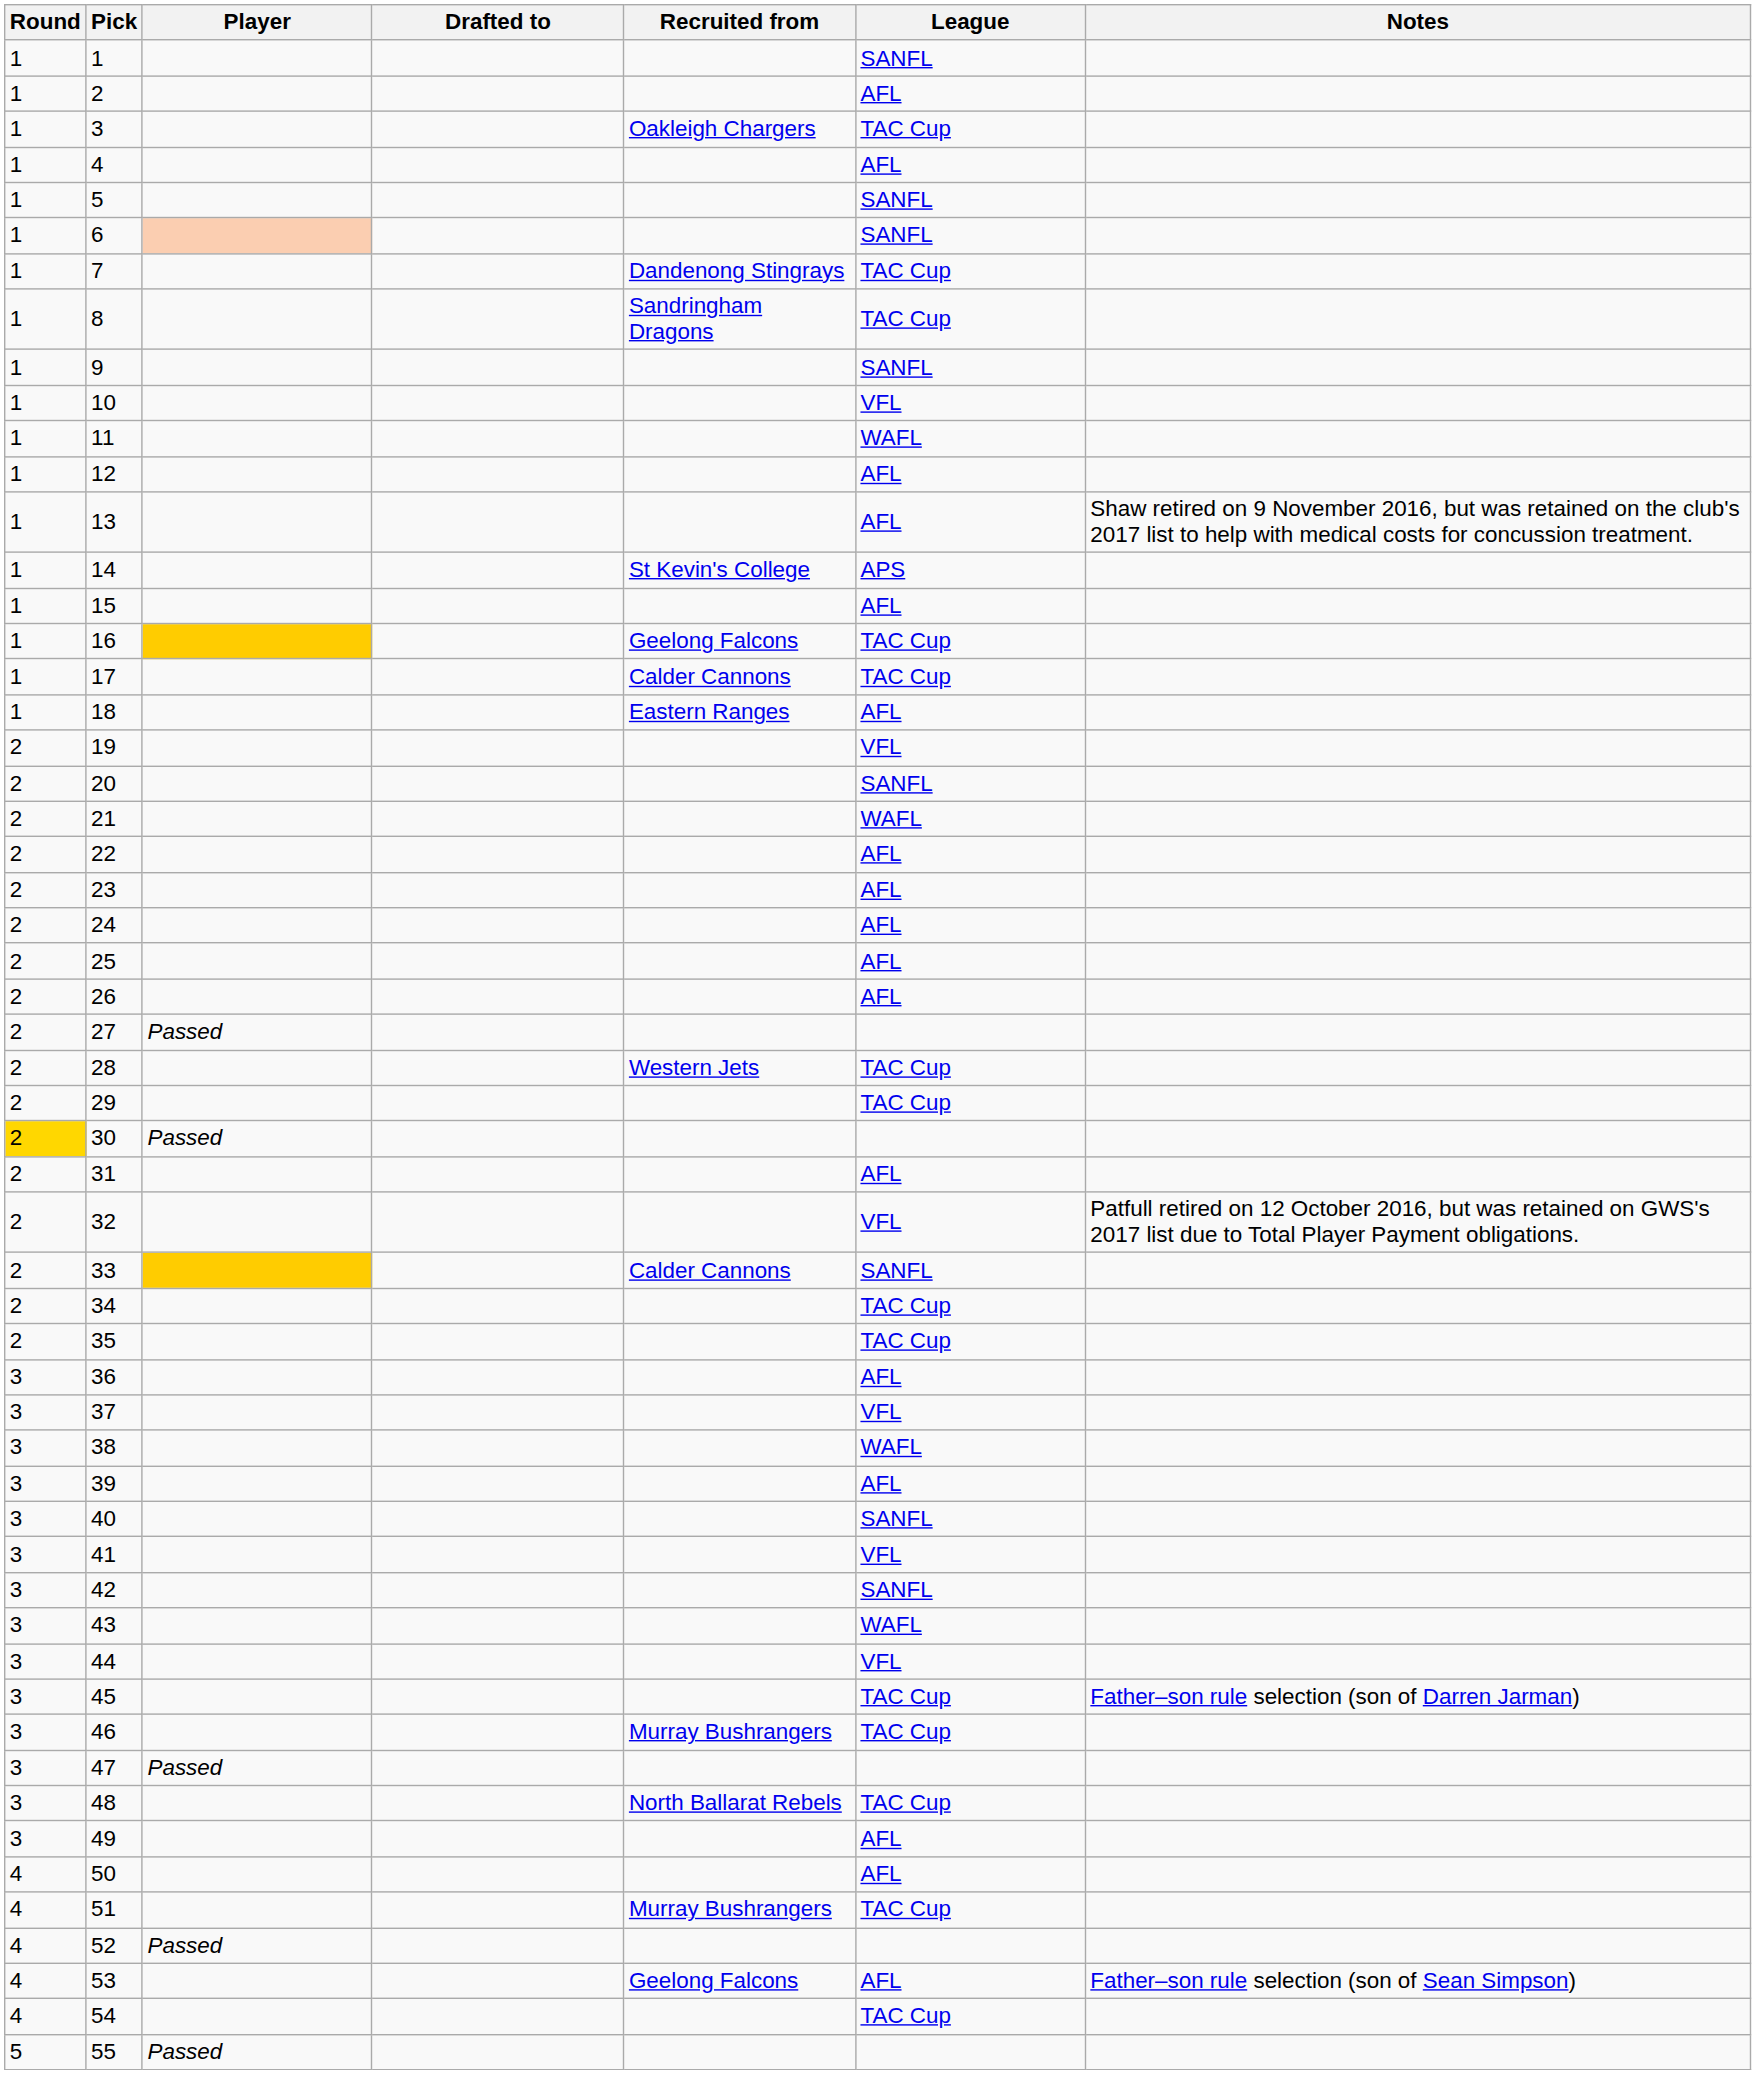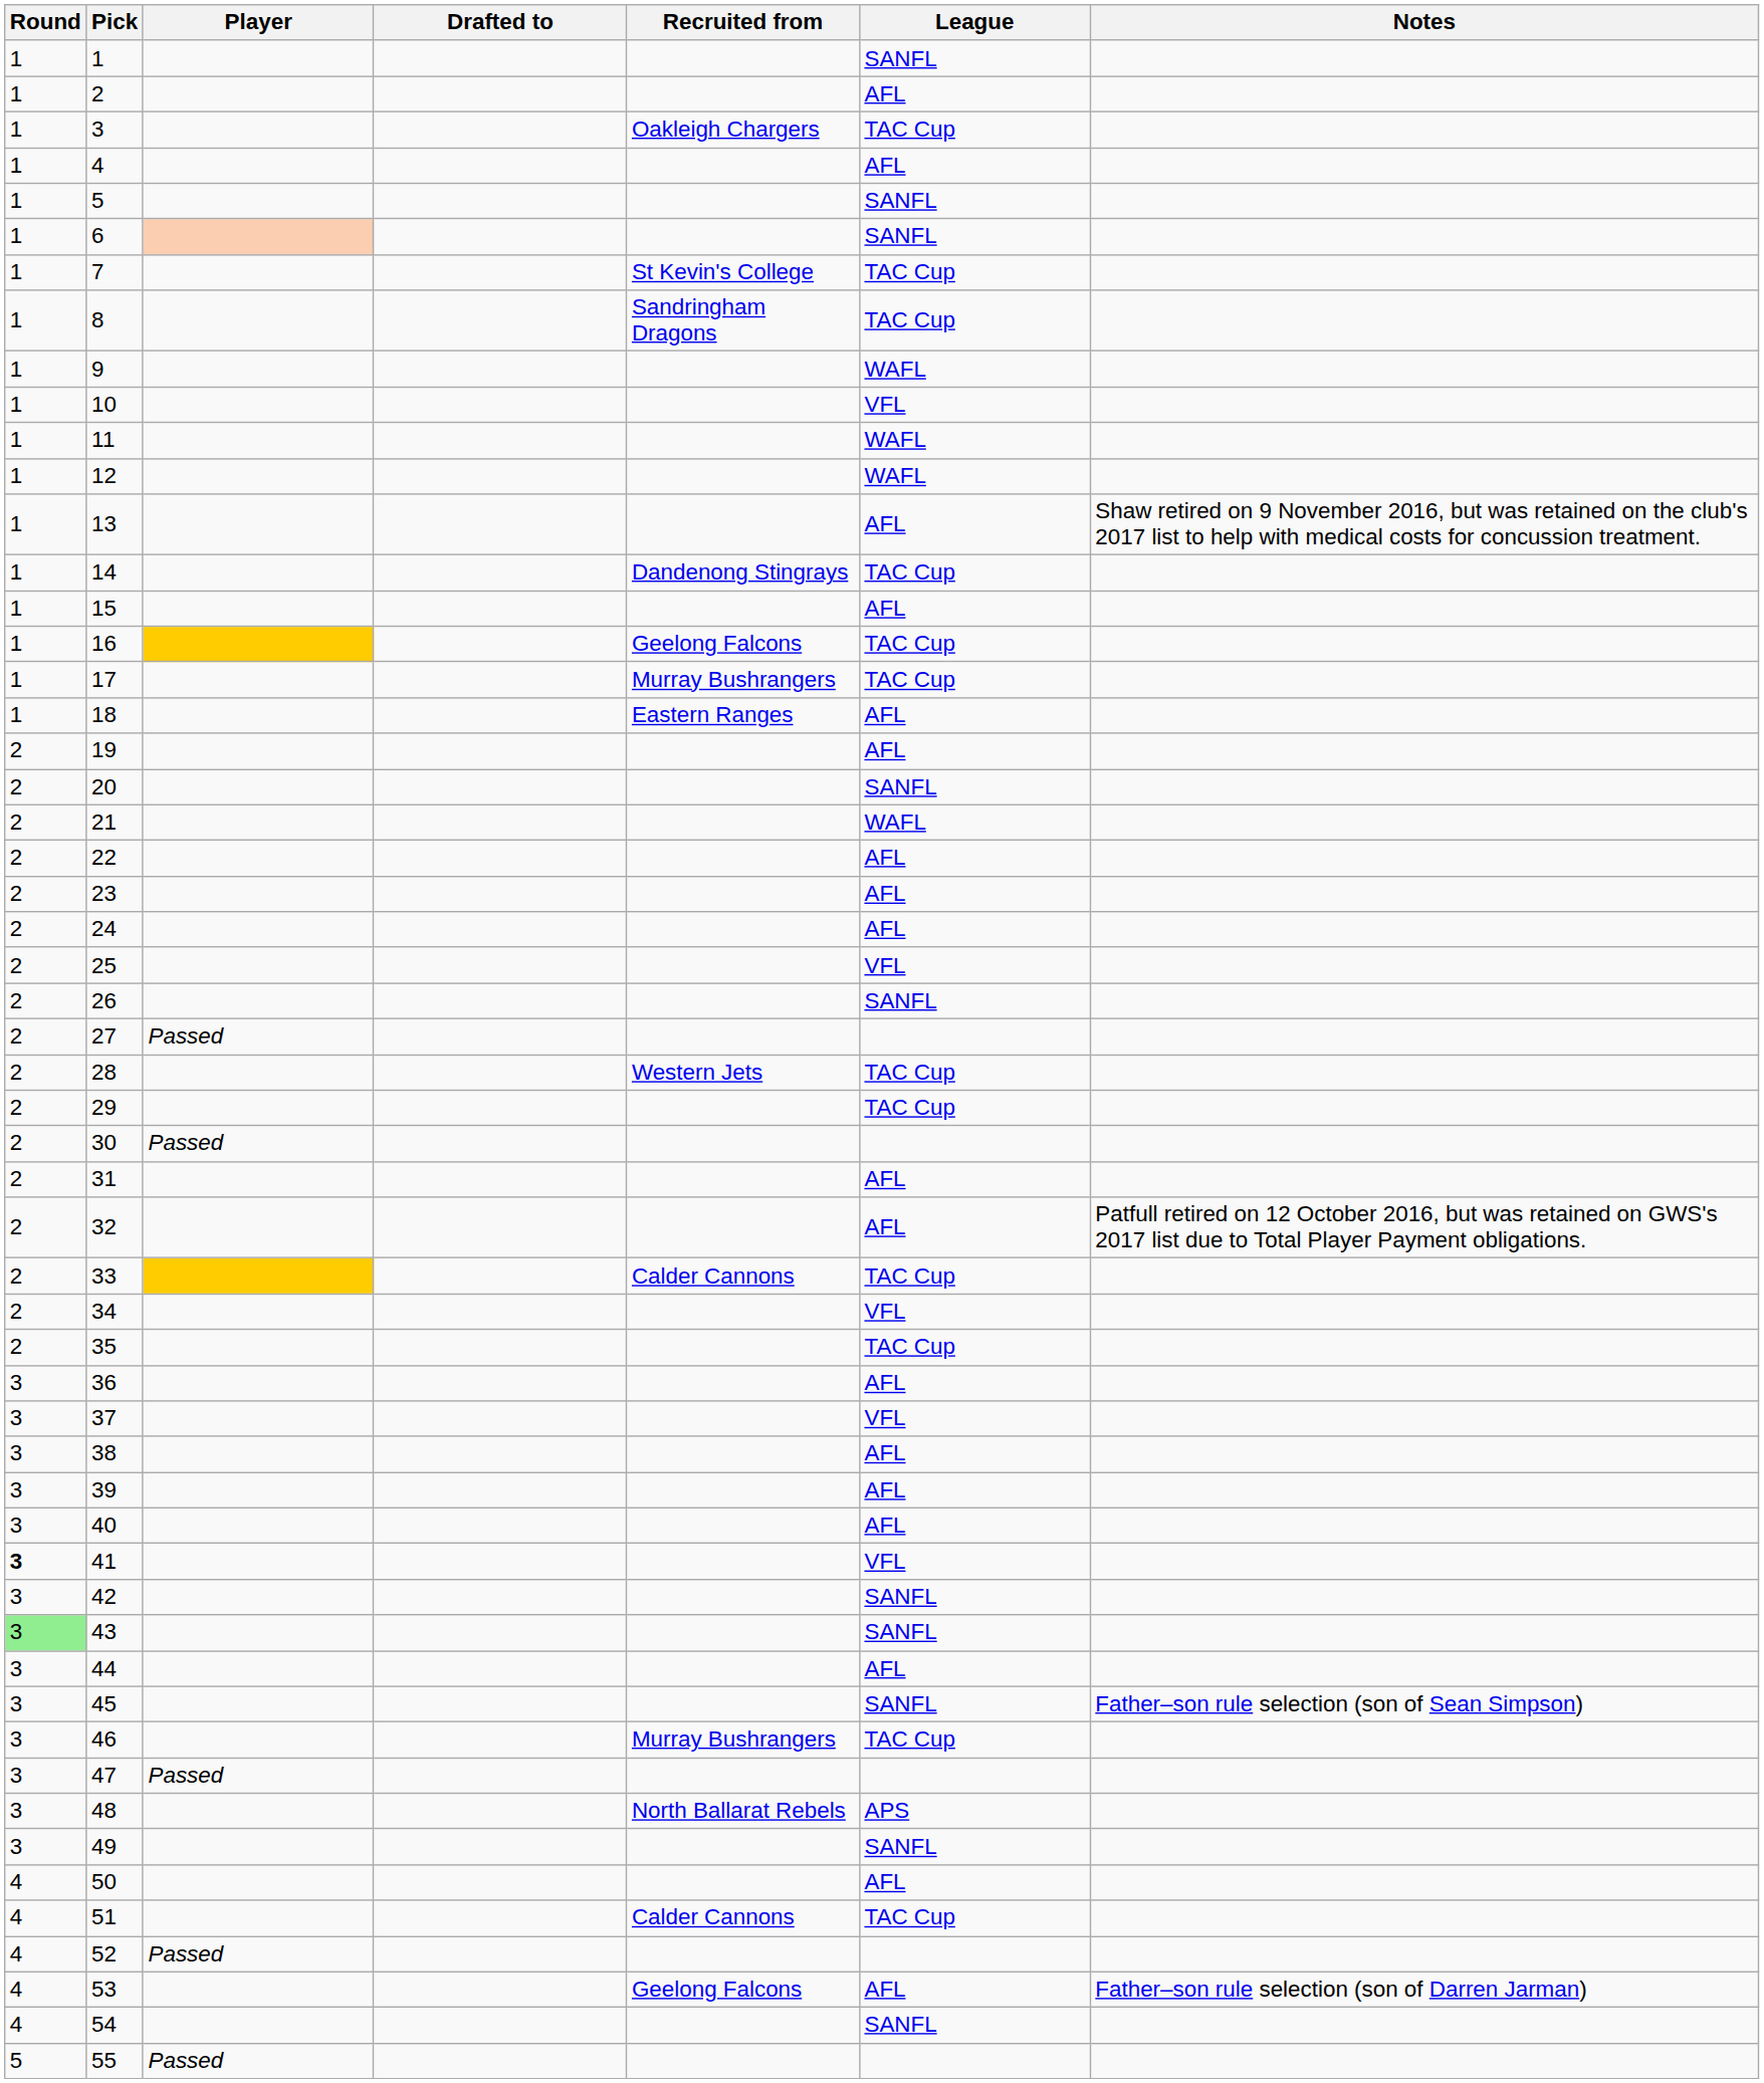 <table class="wikitable sortable">
 <tr>
 <th scope="col" style="width:2em">Round</th>
 <th scope="col" style="width:2em">Pick</th>
 <th scope="col" style="width:10em">Player</th>
 <th scope="col" style="width:11em">Drafted to</th>
 <th scope="col" style="width:10em">Recruited from</th>
 <th scope="col" style="width:10em">League</th>
 <th scope="col" style="width:30em">Notes</th>
 </tr>
 <tr>
 <td>1</td>
 <td>1</td>
 <td></td>
 <td></td>
 <td></td>
 <td><a href='#'>SANFL</a></td>
 <td></td>
 </tr>
 <tr>
 <td>1</td>
 <td>2</td>
 <td></td>
 <td></td>
 <td></td>
 <td><a href='#'>AFL</a></td>
 <td></td>
 </tr>
 <tr>
 <td>1</td>
 <td>3</td>
 <td></td>
 <td></td>
 <td><a href='#'>Oakleigh Chargers</a></td>
 <td><a href='#'>TAC Cup</a></td>
 <td></td>
 </tr>
 <tr>
 <td>1</td>
 <td>4</td>
 <td></td>
 <td></td>
 <td></td>
 <td><a href='#'>AFL</a></td>
 <td></td>
 </tr>
 <tr>
 <td>1</td>
 <td>5</td>
 <td></td>
 <td></td>
 <td></td>
 <td><a href='#'>SANFL</a></td>
 <td></td>
 </tr>
 <tr>
 <td>1</td>
 <td>6</td>
 <td bgcolor="#FBCEB1"></td>
 <td></td>
 <td></td>
 <td><a href='#'>SANFL</a></td>
 <td></td>
 </tr>
 <tr>
 <td>1</td>
 <td>7</td>
 <td></td>
 <td></td>
-<td><a href='#'>Dandenong Stingrays</a></td>
+<td><a href='#'>St Kevin's College</a></td>
 <td><a href='#'>TAC Cup</a></td>
 <td></td>
 </tr>
 <tr>
 <td>1</td>
 <td>8</td>
 <td></td>
 <td></td>
 <td><a href='#'>Sandringham Dragons</a></td>
 <td><a href='#'>TAC Cup</a></td>
 <td></td>
 </tr>
 <tr>
 <td>1</td>
 <td>9</td>
 <td></td>
 <td></td>
 <td></td>
-<td><a href='#'>SANFL</a></td>
+<td><a href='#'>WAFL</a></td>
 <td></td>
 </tr>
 <tr>
 <td>1</td>
 <td>10</td>
 <td></td>
 <td></td>
 <td></td>
 <td><a href='#'>VFL</a></td>
 <td></td>
 </tr>
 <tr>
 <td>1</td>
 <td>11</td>
 <td></td>
 <td></td>
 <td></td>
 <td><a href='#'>WAFL</a></td>
 <td></td>
 </tr>
 <tr>
 <td>1</td>
 <td>12</td>
 <td></td>
 <td></td>
 <td></td>
-<td><a href='#'>AFL</a></td>
+<td><a href='#'>WAFL</a></td>
 <td></td>
 </tr>
 <tr>
 <td>1</td>
 <td>13</td>
 <td></td>
 <td></td>
 <td></td>
 <td><a href='#'>AFL</a></td>
 <td>Shaw retired on 9 November 2016, but was retained on the club's 2017 list to help with medical costs for concussion treatment.</td>
 </tr>
 <tr>
 <td>1</td>
 <td>14</td>
 <td></td>
 <td></td>
-<td><a href='#'>St Kevin's College</a></td>
-<td><a href='#'>APS</a></td>
+<td><a href='#'>Dandenong Stingrays</a></td>
+<td><a href='#'>TAC Cup</a></td>
 <td></td>
 </tr>
 <tr>
 <td>1</td>
 <td>15</td>
 <td></td>
 <td></td>
 <td></td>
 <td><a href='#'>AFL</a></td>
 <td></td>
 </tr>
 <tr>
 <td>1</td>
 <td>16</td>
 <td bgcolor="#FFCC00"></td>
 <td></td>
 <td><a href='#'>Geelong Falcons</a></td>
 <td><a href='#'>TAC Cup</a></td>
 <td></td>
 </tr>
 <tr>
 <td>1</td>
 <td>17</td>
 <td></td>
 <td></td>
-<td><a href='#'>Calder Cannons</a></td>
+<td><a href='#'>Murray Bushrangers</a></td>
 <td><a href='#'>TAC Cup</a></td>
 <td></td>
 </tr>
 <tr>
 <td>1</td>
 <td>18</td>
 <td></td>
 <td></td>
 <td><a href='#'>Eastern Ranges</a></td>
 <td><a href='#'>AFL</a></td>
 <td></td>
 </tr>
 <tr>
 <td>2</td>
 <td>19</td>
 <td></td>
 <td></td>
 <td></td>
-<td><a href='#'>VFL</a></td>
+<td><a href='#'>AFL</a></td>
 <td></td>
 </tr>
 <tr>
 <td>2</td>
 <td>20</td>
 <td></td>
 <td></td>
 <td></td>
 <td><a href='#'>SANFL</a></td>
 <td></td>
 </tr>
 <tr>
 <td>2</td>
 <td>21</td>
 <td></td>
 <td></td>
 <td></td>
 <td><a href='#'>WAFL</a></td>
 <td></td>
 </tr>
 <tr>
 <td>2</td>
 <td>22</td>
 <td></td>
 <td></td>
 <td></td>
 <td><a href='#'>AFL</a></td>
 <td></td>
 </tr>
 <tr>
 <td>2</td>
 <td>23</td>
 <td></td>
 <td></td>
 <td></td>
 <td><a href='#'>AFL</a></td>
 <td></td>
 </tr>
 <tr>
 <td>2</td>
 <td>24</td>
 <td></td>
 <td></td>
 <td></td>
 <td><a href='#'>AFL</a></td>
 <td></td>
 </tr>
 <tr>
 <td>2</td>
 <td>25</td>
 <td></td>
 <td></td>
 <td></td>
-<td><a href='#'>AFL</a></td>
+<td><a href='#'>VFL</a></td>
 <td></td>
 </tr>
 <tr>
 <td>2</td>
 <td>26</td>
 <td></td>
 <td></td>
 <td></td>
-<td><a href='#'>AFL</a></td>
+<td><a href='#'>SANFL</a></td>
 <td></td>
 </tr>
 <tr>
 <td>2</td>
 <td>27</td>
 <td><em>Passed</em></td>
 <td></td>
 <td></td>
 <td></td>
 <td></td>
 </tr>
 <tr>
 <td>2</td>
 <td>28</td>
 <td></td>
 <td></td>
 <td><a href='#'>Western Jets</a></td>
 <td><a href='#'>TAC Cup</a></td>
 <td></td>
 </tr>
 <tr>
 <td>2</td>
 <td>29</td>
 <td></td>
 <td></td>
 <td></td>
 <td><a href='#'>TAC Cup</a></td>
 <td></td>
 </tr>
 <tr>
-<td style="background: gold;">2</td>
+<td>2</td>
 <td>30</td>
 <td><em>Passed</em></td>
 <td></td>
 <td></td>
 <td></td>
 <td></td>
 </tr>
 <tr>
 <td>2</td>
 <td>31</td>
 <td></td>
 <td></td>
 <td></td>
 <td><a href='#'>AFL</a></td>
 <td></td>
 </tr>
 <tr>
 <td>2</td>
 <td>32</td>
 <td></td>
 <td></td>
 <td></td>
-<td><a href='#'>VFL</a></td>
+<td><a href='#'>AFL</a></td>
 <td>Patfull retired on 12 October 2016, but was retained on GWS's 2017 list due to Total Player Payment obligations.</td>
 </tr>
 <tr>
 <td>2</td>
 <td>33</td>
 <td bgcolor="#FFCC00"></td>
 <td></td>
 <td><a href='#'>Calder Cannons</a></td>
-<td><a href='#'>SANFL</a></td>
+<td><a href='#'>TAC Cup</a></td>
 <td></td>
 </tr>
 <tr>
 <td>2</td>
 <td>34</td>
 <td></td>
 <td></td>
 <td></td>
-<td><a href='#'>TAC Cup</a></td>
+<td><a href='#'>VFL</a></td>
 <td></td>
 </tr>
 <tr>
 <td>2</td>
 <td>35</td>
 <td></td>
 <td></td>
 <td></td>
 <td><a href='#'>TAC Cup</a></td>
 <td></td>
 </tr>
 <tr>
 <td>3</td>
 <td>36</td>
 <td></td>
 <td></td>
 <td></td>
 <td><a href='#'>AFL</a></td>
 <td></td>
 </tr>
 <tr>
 <td>3</td>
 <td>37</td>
 <td></td>
 <td></td>
 <td></td>
 <td><a href='#'>VFL</a></td>
 <td></td>
 </tr>
 <tr>
 <td>3</td>
 <td>38</td>
 <td></td>
 <td></td>
 <td></td>
-<td><a href='#'>WAFL</a></td>
+<td><a href='#'>AFL</a></td>
 <td></td>
 </tr>
 <tr>
 <td>3</td>
 <td>39</td>
 <td></td>
 <td></td>
 <td></td>
 <td><a href='#'>AFL</a></td>
 <td></td>
 </tr>
 <tr>
 <td>3</td>
 <td>40</td>
 <td></td>
 <td></td>
 <td></td>
-<td><a href='#'>SANFL</a></td>
+<td><a href='#'>AFL</a></td>
 <td></td>
 </tr>
 <tr>
-<td>3</td>
+<td><strong>3</strong></td>
 <td>41</td>
 <td></td>
 <td></td>
 <td></td>
 <td><a href='#'>VFL</a></td>
 <td></td>
 </tr>
 <tr>
 <td>3</td>
 <td>42</td>
 <td></td>
 <td></td>
 <td></td>
 <td><a href='#'>SANFL</a></td>
 <td></td>
 </tr>
 <tr>
-<td>3</td>
+<td style="background: lightgreen;">3</td>
 <td>43</td>
 <td></td>
 <td></td>
 <td></td>
-<td><a href='#'>WAFL</a></td>
+<td><a href='#'>SANFL</a></td>
 <td></td>
 </tr>
 <tr>
 <td>3</td>
 <td>44</td>
 <td></td>
 <td></td>
 <td></td>
-<td><a href='#'>VFL</a></td>
+<td><a href='#'>AFL</a></td>
 <td></td>
 </tr>
 <tr>
 <td>3</td>
 <td>45</td>
 <td></td>
 <td></td>
 <td></td>
-<td><a href='#'>TAC Cup</a></td>
-<td><a href='#'>Father–son rule</a> selection (son of <a href='#'>Darren Jarman</a>)</td>
+<td><a href='#'>SANFL</a></td>
+<td><a href='#'>Father–son rule</a> selection (son of <a href='#'>Sean Simpson</a>)</td>
 </tr>
 <tr>
 <td>3</td>
 <td>46</td>
 <td></td>
 <td></td>
 <td><a href='#'>Murray Bushrangers</a></td>
 <td><a href='#'>TAC Cup</a></td>
 <td></td>
 </tr>
 <tr>
 <td>3</td>
 <td>47</td>
 <td><em>Passed</em></td>
 <td></td>
 <td></td>
 <td></td>
 <td></td>
 </tr>
 <tr>
 <td>3</td>
 <td>48</td>
 <td></td>
 <td></td>
 <td><a href='#'>North Ballarat Rebels</a></td>
-<td><a href='#'>TAC Cup</a></td>
+<td><a href='#'>APS</a></td>
 <td></td>
 </tr>
 <tr>
 <td>3</td>
 <td>49</td>
 <td></td>
 <td></td>
 <td></td>
-<td><a href='#'>AFL</a></td>
+<td><a href='#'>SANFL</a></td>
 <td></td>
 </tr>
 <tr>
 <td>4</td>
 <td>50</td>
 <td></td>
 <td></td>
 <td></td>
 <td><a href='#'>AFL</a></td>
 <td></td>
 </tr>
 <tr>
 <td>4</td>
 <td>51</td>
 <td></td>
 <td></td>
-<td><a href='#'>Murray Bushrangers</a></td>
+<td><a href='#'>Calder Cannons</a></td>
 <td><a href='#'>TAC Cup</a></td>
 <td></td>
 </tr>
 <tr>
 <td>4</td>
 <td>52</td>
 <td><em>Passed</em></td>
 <td></td>
 <td></td>
 <td></td>
 <td></td>
 </tr>
 <tr>
 <td>4</td>
 <td>53</td>
 <td></td>
 <td></td>
 <td><a href='#'>Geelong Falcons</a></td>
 <td><a href='#'>AFL</a></td>
-<td><a href='#'>Father–son rule</a> selection (son of <a href='#'>Sean Simpson</a>)</td>
+<td><a href='#'>Father–son rule</a> selection (son of <a href='#'>Darren Jarman</a>)</td>
 </tr>
 <tr>
 <td>4</td>
 <td>54</td>
 <td></td>
 <td></td>
 <td></td>
-<td><a href='#'>TAC Cup</a></td>
+<td><a href='#'>SANFL</a></td>
 <td></td>
 </tr>
 <tr>
 <td>5</td>
 <td>55</td>
 <td><em>Passed</em></td>
 <td></td>
 <td></td>
 <td></td>
 <td></td>
 </tr>
 </table>
